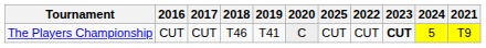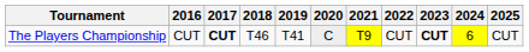 <table class="wikitable" style="font-size:95%;text-align:center;">
 <tr>
 <th>Tournament</th>
 <th>2016</th>
 <th>2017</th>
 <th>2018</th>
 <th>2019</th>
 <th>2020</th>
-<th>2025</th>
+<th>2021</th>
 <th>2022</th>
 <th>2023</th>
 <th>2024</th>
-<th>2021</th>
+<th>2025</th>
 </tr>
 <tr>
 <td align=left><a href='#'>The Players Championship</a></td>
 <td>CUT</td>
-<td>CUT</td>
+<td><strong>CUT</strong></td>
 <td>T46</td>
 <td>T41</td>
 <td style="background:#eeeeee;">C</td>
-<td>CUT</td>
+<td style="background:yellow;">T9</td>
 <td>CUT</td>
 <td><strong>CUT</strong></td>
-<td style="background:yellow;">5</td>
-<td style="background:yellow;">T9</td>
+<td style="background:yellow;">6</td>
+<td>CUT</td>
 </tr>
 </table>
